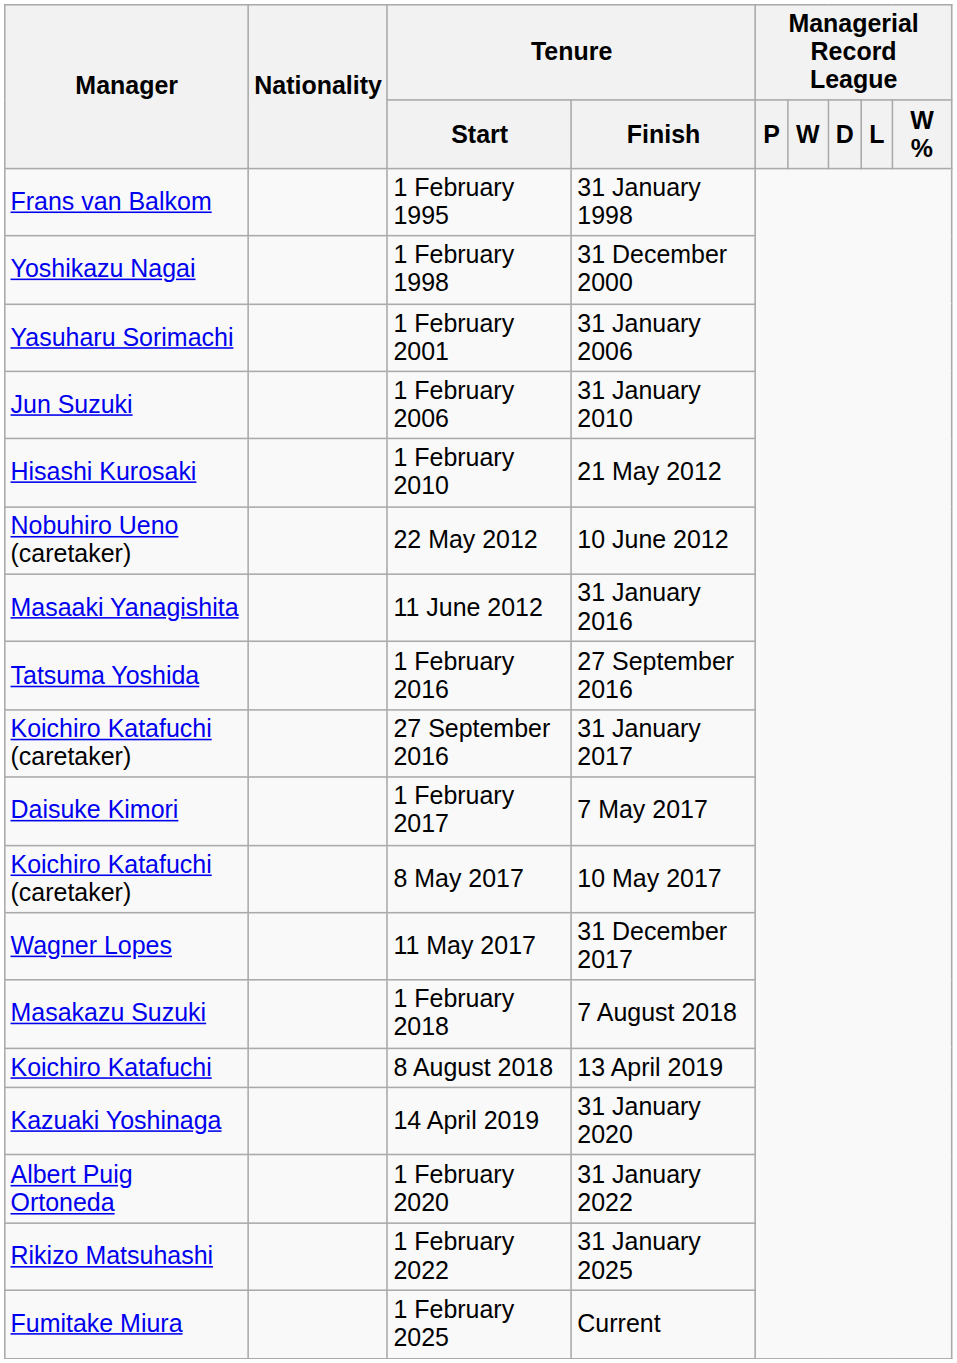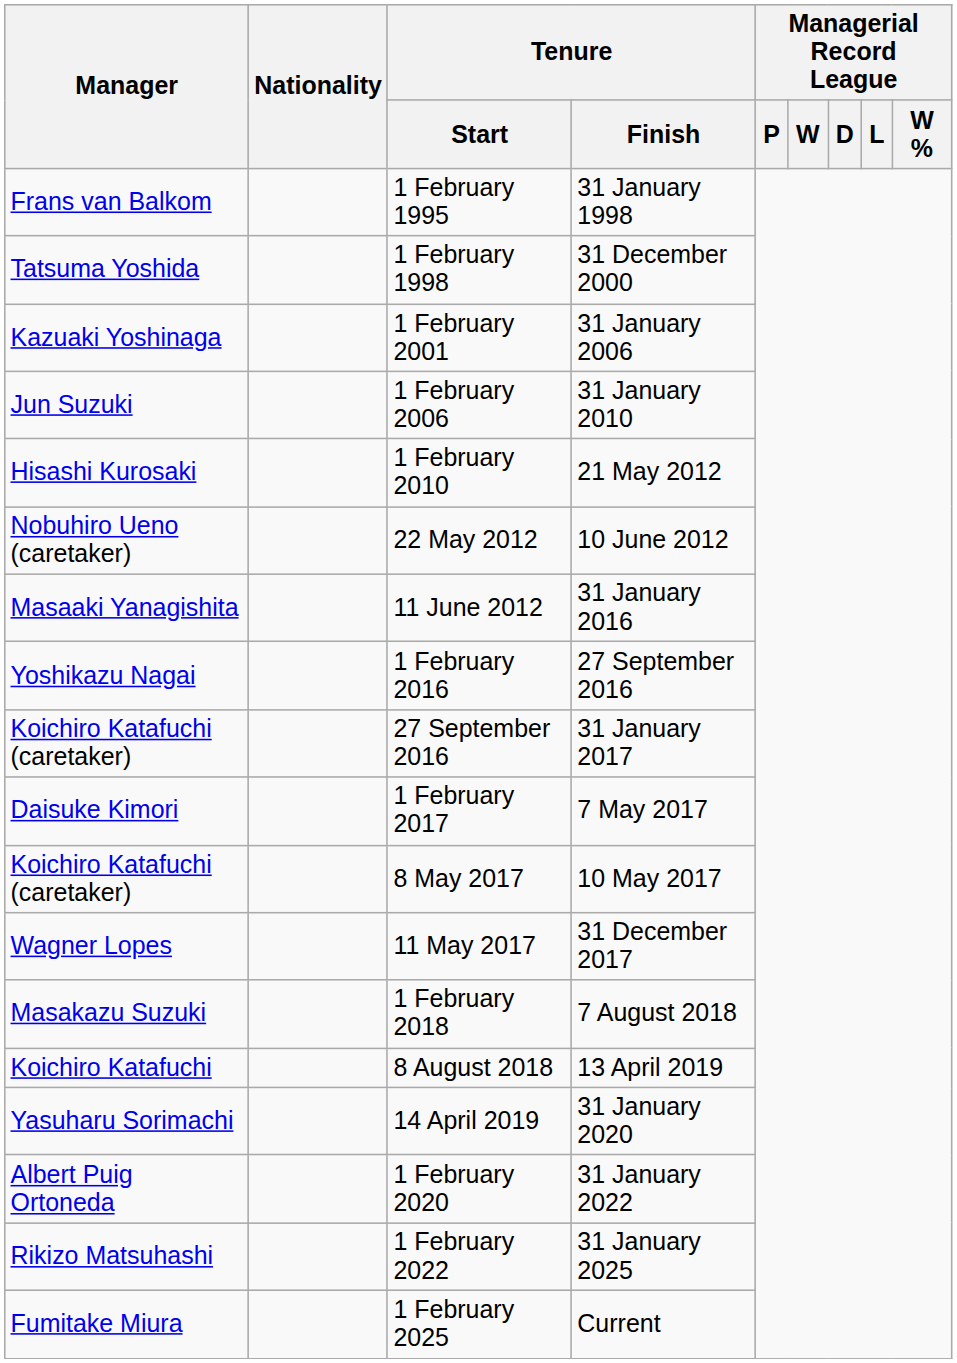 <table class="wikitable">
 <tr>
 <th rowspan="2">Manager</th>
 <th rowspan="2">Nationality</th>
 <th colspan="2">Tenure</th>
 <th colspan="5">Managerial Record<br>League</th>
 </tr>
 <tr>
 <th>Start</th>
 <th>Finish</th>
 <th>P</th>
 <th>W</th>
 <th>D</th>
 <th>L</th>
 <th>W %</th>
 </tr>
 <tr>
 <td><a href='#'>Frans van Balkom</a></td>
 <td></td>
 <td>1 February 1995</td>
 <td>31 January 1998 <br></td>
 </tr>
 <tr>
-<td><a href='#'>Yoshikazu Nagai</a></td>
+<td><a href='#'>Tatsuma Yoshida</a></td>
 <td></td>
 <td>1 February 1998</td>
 <td>31 December 2000 <br></td>
 </tr>
 <tr>
-<td><a href='#'>Yasuharu Sorimachi</a></td>
+<td><a href='#'>Kazuaki Yoshinaga</a></td>
 <td></td>
 <td>1 February 2001</td>
 <td>31 January 2006 <br></td>
 </tr>
 <tr>
 <td><a href='#'>Jun Suzuki</a></td>
 <td></td>
 <td>1 February 2006</td>
 <td>31 January 2010 <br></td>
 </tr>
 <tr>
 <td><a href='#'>Hisashi Kurosaki</a></td>
 <td></td>
 <td>1 February 2010</td>
 <td>21 May 2012 <br></td>
 </tr>
 <tr>
 <td><a href='#'>Nobuhiro Ueno</a> (caretaker)</td>
 <td></td>
 <td>22 May 2012</td>
 <td>10 June 2012 <br></td>
 </tr>
 <tr>
 <td><a href='#'>Masaaki Yanagishita</a></td>
 <td></td>
 <td>11 June 2012</td>
 <td>31 January 2016 <br></td>
 </tr>
 <tr>
-<td><a href='#'>Tatsuma Yoshida</a></td>
+<td><a href='#'>Yoshikazu Nagai</a></td>
 <td></td>
 <td>1 February 2016</td>
 <td>27 September 2016 <br></td>
 </tr>
 <tr>
 <td><a href='#'>Koichiro Katafuchi</a> (caretaker)</td>
 <td></td>
 <td>27 September 2016</td>
 <td>31 January 2017 <br></td>
 </tr>
 <tr>
 <td><a href='#'>Daisuke Kimori</a></td>
 <td></td>
 <td>1 February 2017</td>
 <td>7 May 2017<br></td>
 </tr>
 <tr>
 <td><a href='#'>Koichiro Katafuchi</a> (caretaker)</td>
 <td></td>
 <td>8 May 2017</td>
 <td>10 May 2017<br></td>
 </tr>
 <tr>
 <td><a href='#'>Wagner Lopes</a></td>
 <td></td>
 <td>11 May 2017</td>
 <td>31 December 2017<br></td>
 </tr>
 <tr>
 <td><a href='#'>Masakazu Suzuki</a></td>
 <td></td>
 <td>1 February 2018</td>
 <td>7 August 2018<br></td>
 </tr>
 <tr>
 <td><a href='#'>Koichiro Katafuchi</a></td>
 <td></td>
 <td>8 August 2018</td>
 <td>13 April 2019<br></td>
 </tr>
 <tr>
-<td><a href='#'>Kazuaki Yoshinaga</a></td>
+<td><a href='#'>Yasuharu Sorimachi</a></td>
 <td></td>
 <td>14 April 2019</td>
 <td>31 January 2020<br></td>
 </tr>
 <tr>
 <td><a href='#'>Albert Puig Ortoneda</a></td>
 <td></td>
 <td>1 February 2020</td>
 <td>31 January 2022<br></td>
 </tr>
 <tr>
 <td><a href='#'>Rikizo Matsuhashi</a></td>
 <td></td>
 <td>1 February 2022</td>
 <td>31 January 2025 <br></td>
 </tr>
 <tr>
 <td><a href='#'>Fumitake Miura</a></td>
 <td></td>
 <td>1 February 2025</td>
 <td>Current<br></td>
 </tr>
 <tr>
 </tr>
 </table>
